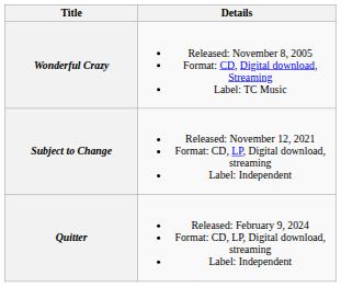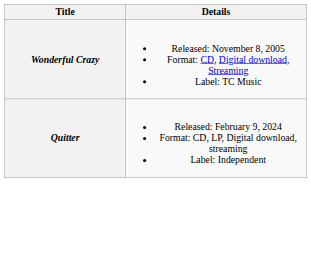 <table class="wikitable plainrowheaders" style="text-align:center;">
 <tr>
 <th scope="col" style="width:12em;">Title</th>
 <th scope="col" style="width:18em;">Details</th>
 </tr>
 <tr>
 <th scope="row"><em>Wonderful Crazy</em></th>
 <td><br><ul><li>Released: November 8, 2005</li><li>Format: <a href='#'>CD</a>, <a href='#'>Digital download</a>, <a href='#'>Streaming</a></li><li>Label: TC Music</li></ul></td>
 </tr>
 <tr>
-<th scope="row"><em>Subject to Change</em></th>
-<td><br><ul><li>Released: November 12, 2021</li><li>Format: CD, <a href='#'>LP</a>, Digital download, streaming</li><li>Label: Independent</li></ul></td>
-</tr>
-<tr>
 <th scope="row"><em>Quitter </em></th>
 <td><br><ul><li>Released: February 9, 2024</li><li>Format: CD, LP, Digital download, streaming</li><li>Label: Independent</li></ul></td>
 </tr>
 </table>
